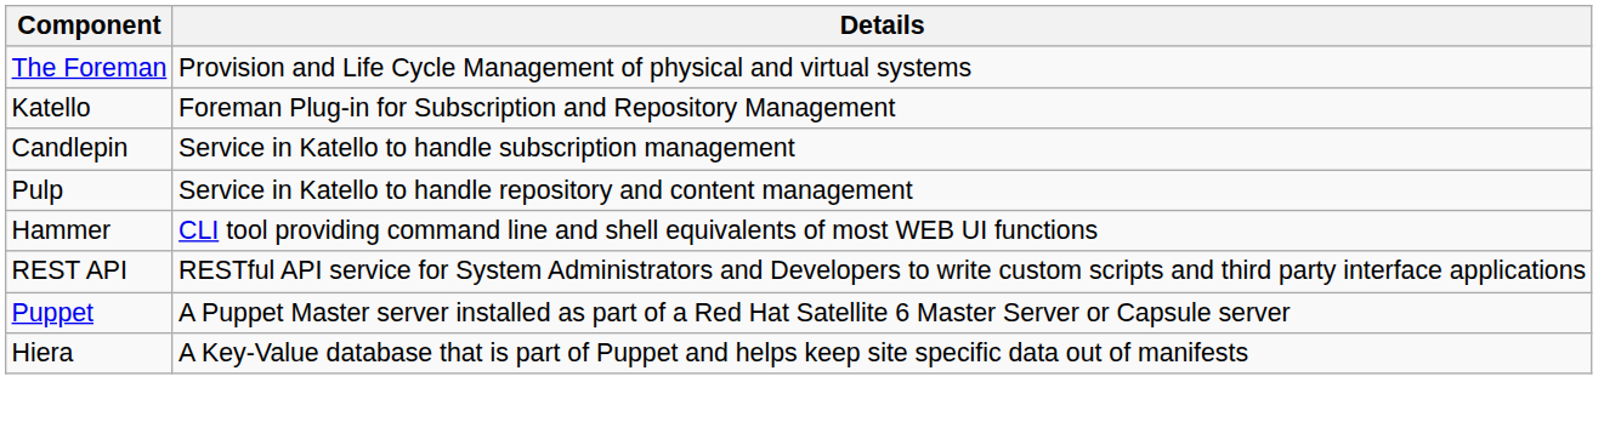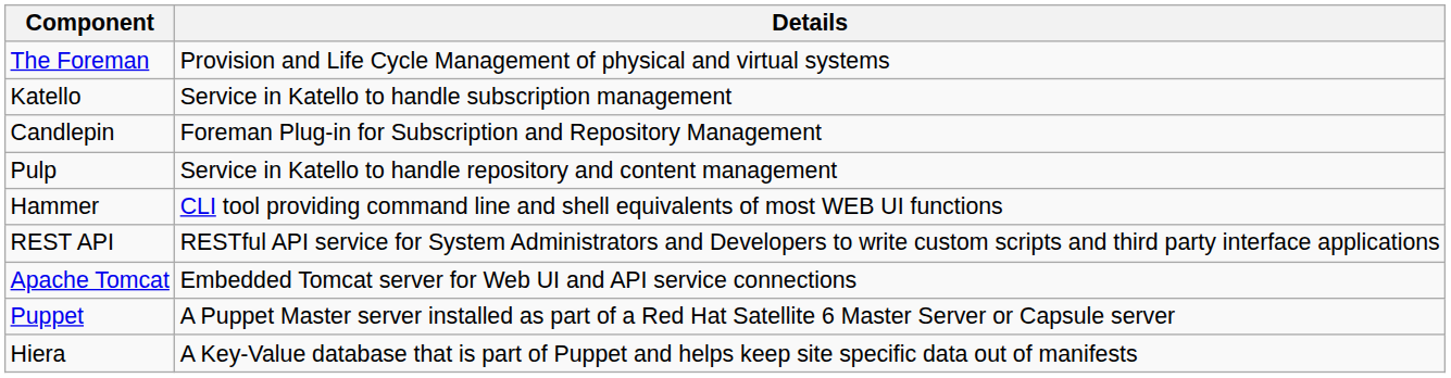 <table class="wikitable">
 <tr>
 <th align=left>Component</th>
 <th align=left>Details</th>
 </tr>
 <tr>
 <td align=left><a href='#'>The Foreman</a></td>
 <td align=left>Provision and Life Cycle Management of physical and virtual systems</td>
 </tr>
 <tr>
 <td align=left>Katello</td>
-<td align=left>Foreman Plug-in for Subscription and Repository Management</td>
+<td align=left>Service in Katello to handle subscription management</td>
 </tr>
 <tr>
 <td align=left>Candlepin</td>
-<td align=left>Service in Katello to handle subscription management</td>
+<td align=left>Foreman Plug-in for Subscription and Repository Management</td>
 </tr>
 <tr>
 <td align=left>Pulp</td>
 <td align=left>Service in Katello to handle repository and content management</td>
 </tr>
 <tr>
 <td align=left>Hammer</td>
 <td align=left><a href='#'>CLI</a> tool providing command line and shell equivalents of most WEB UI functions</td>
 </tr>
 <tr>
 <td align=left>REST API</td>
 <td align=left>RESTful API service for System Administrators and Developers to write custom scripts and third party interface applications</td>
 </tr>
 <tr>
+<td align=left><a href='#'>Apache Tomcat</a></td>
+<td align=left>Embedded Tomcat server for Web UI and API service connections</td>
+</tr>
+<tr>
 <td align=left><a href='#'>Puppet</a></td>
 <td align=left>A Puppet Master server installed as part of a Red Hat Satellite 6 Master Server or Capsule server</td>
 </tr>
 <tr>
 <td align=left>Hiera</td>
 <td align=left>A Key-Value database that is part of Puppet and helps keep site specific data out of manifests</td>
 </tr>
 </table>
